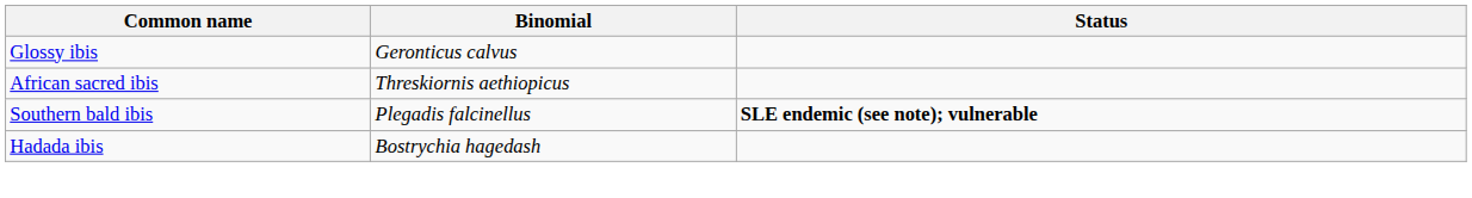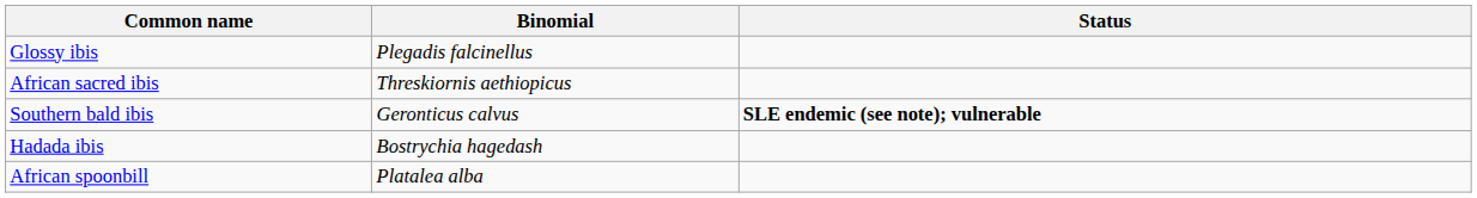 <table width=60% class="wikitable">
 <tr>
 <th width=25%>Common name</th>
 <th width=25%>Binomial</th>
 <th width=50%>Status</th>
 </tr>
 <tr>
 <td><a href='#'>Glossy ibis</a></td>
-<td><em>Geronticus calvus</em></td>
+<td><em>Plegadis falcinellus</em></td>
 <td></td>
 </tr>
 <tr>
 <td><a href='#'>African sacred ibis</a></td>
 <td><em>Threskiornis aethiopicus</em></td>
 <td></td>
 </tr>
 <tr>
 <td><a href='#'>Southern bald ibis</a></td>
-<td><em>Plegadis falcinellus</em></td>
+<td><em>Geronticus calvus</em></td>
 <td><strong>SLE endemic (see note); vulnerable</strong></td>
 </tr>
 <tr>
 <td><a href='#'>Hadada ibis</a></td>
 <td><em>Bostrychia hagedash</em></td>
 <td></td>
 </tr>
+<tr>
+<td><a href='#'>African spoonbill</a></td>
+<td><em>Platalea alba</em></td>
+<td></td>
+</tr>
 </table>
